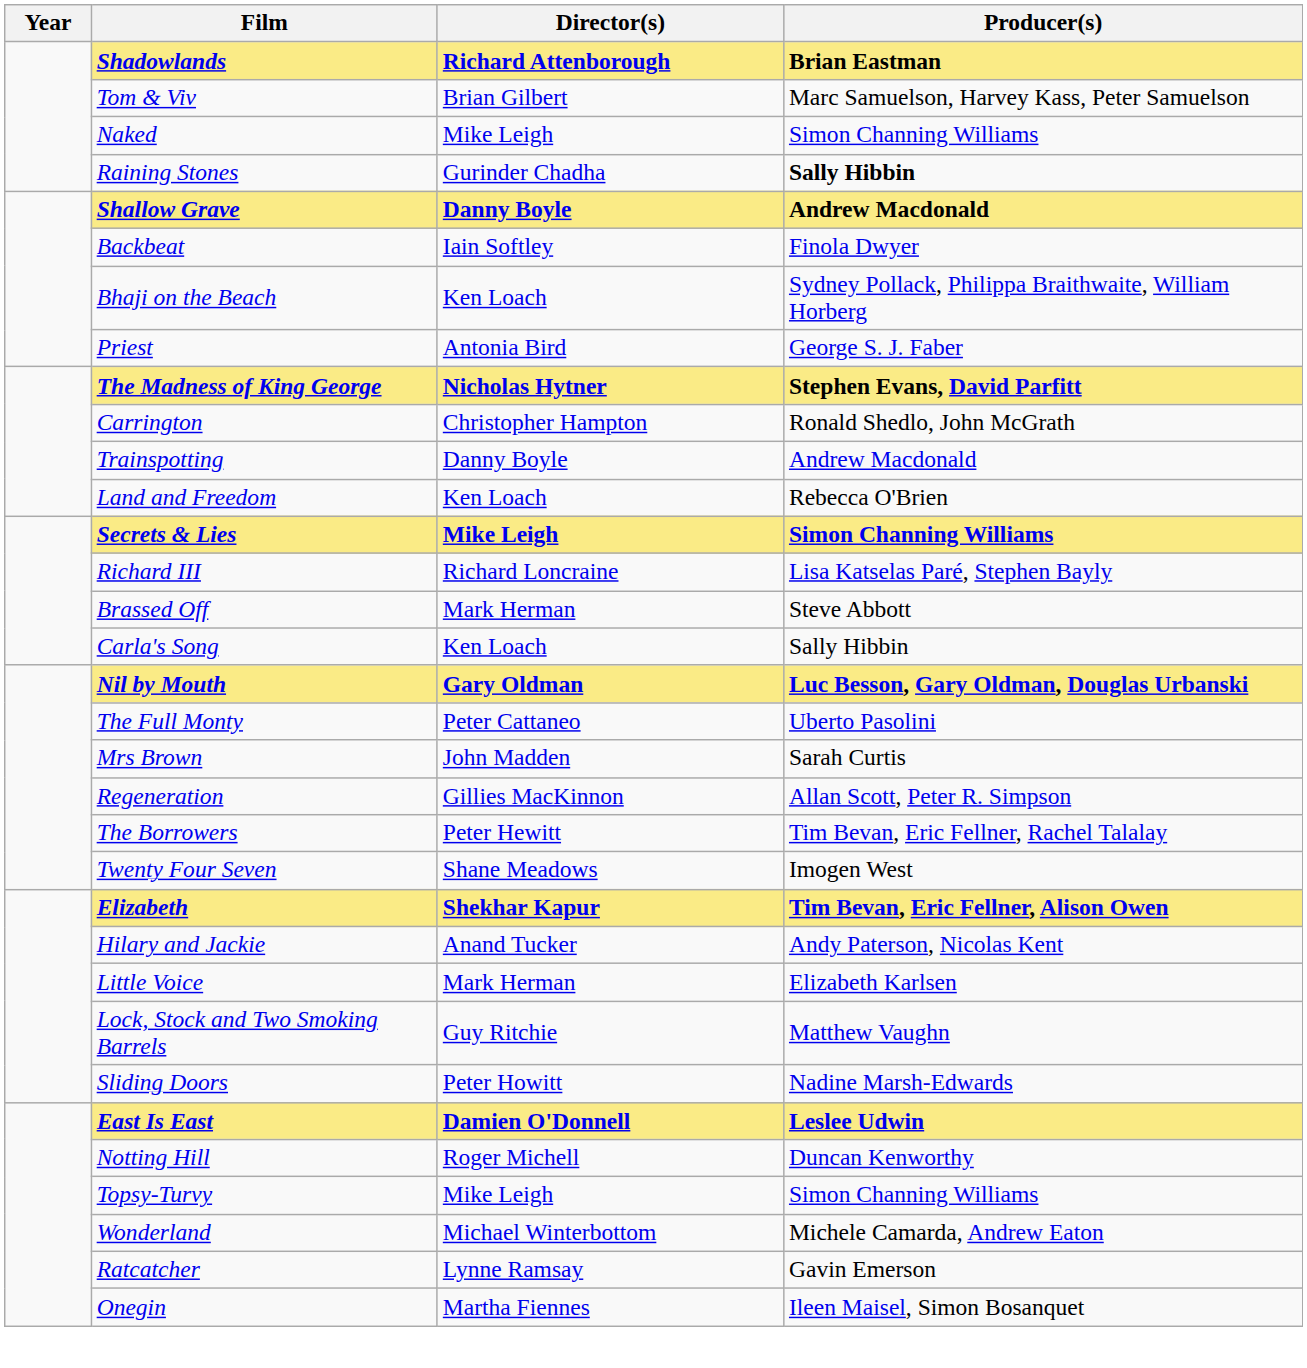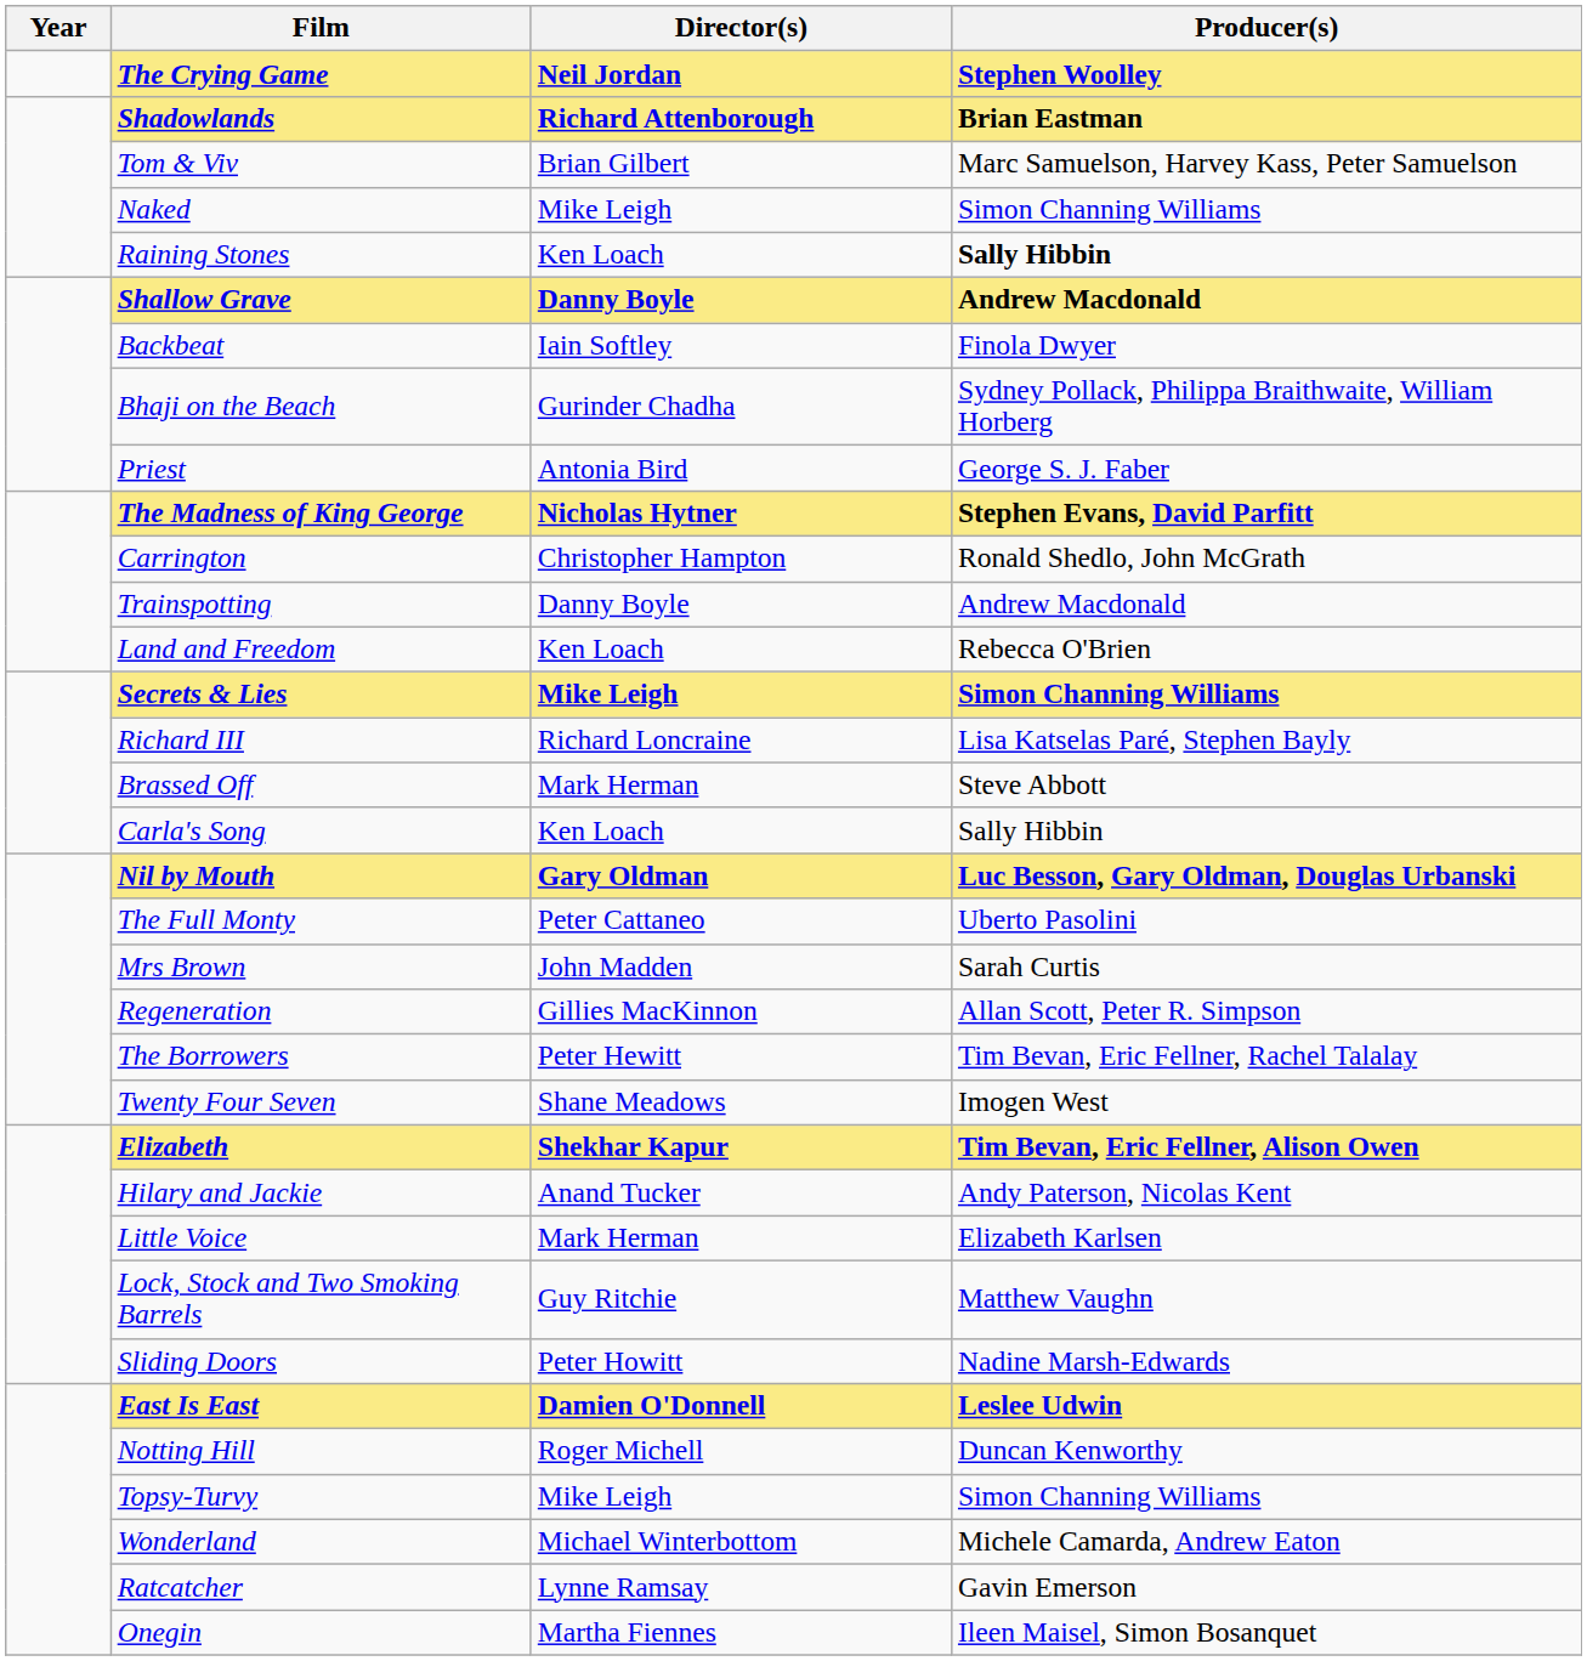 <table class="wikitable" style="width:100%;" cellpadding="5">
 <tr>
 <th style="width:5%;">Year</th>
 <th style="width:20%;">Film</th>
 <th style="width:20%;">Director(s)</th>
 <th style="width:30%;">Producer(s)</th>
+</tr>
+<tr>
+<td></td>
+<td style="background:#FAEB86"><strong><em><a href='#'>The Crying Game</a></em></strong></td>
+<td style="background:#FAEB86"><strong><a href='#'>Neil Jordan</a></strong></td>
+<td style="background:#FAEB86"><strong><a href='#'>Stephen Woolley</a></strong></td>
 </tr>
 <tr>
 <td rowspan="4"></td>
 <td style="background:#FAEB86"><strong><em><a href='#'>Shadowlands</a></em></strong></td>
 <td style="background:#FAEB86"><strong><a href='#'>Richard Attenborough</a></strong></td>
 <td style="background:#FAEB86"><strong> Brian Eastman</strong></td>
 </tr>
 <tr>
 <td><em><a href='#'>Tom & Viv</a></em></td>
 <td><a href='#'>Brian Gilbert</a></td>
 <td>Marc Samuelson, Harvey Kass, Peter Samuelson</td>
 </tr>
 <tr>
 <td><em><a href='#'>Naked</a></em></td>
 <td><a href='#'>Mike Leigh</a></td>
 <td><a href='#'>Simon Channing Williams</a></td>
 </tr>
 <tr>
 <td><em><a href='#'>Raining Stones</a></em></td>
-<td><a href='#'>Gurinder Chadha</a></td>
+<td><a href='#'>Ken Loach</a></td>
 <td><strong>Sally Hibbin</strong></td>
 </tr>
 <tr>
 <td rowspan="4"></td>
 <td style="background:#FAEB86"><strong><em><a href='#'>Shallow Grave</a></em></strong></td>
 <td style="background:#FAEB86"><strong><a href='#'>Danny Boyle</a></strong></td>
 <td style="background:#FAEB86"><strong>Andrew Macdonald</strong></td>
 </tr>
 <tr>
 <td><em><a href='#'>Backbeat</a></em></td>
 <td><a href='#'>Iain Softley</a></td>
 <td><a href='#'>Finola Dwyer</a></td>
 </tr>
 <tr>
 <td><em><a href='#'>Bhaji on the Beach</a></em></td>
-<td><a href='#'>Ken Loach</a></td>
+<td><a href='#'>Gurinder Chadha</a></td>
 <td><a href='#'>Sydney Pollack</a>, <a href='#'>Philippa Braithwaite</a>, <a href='#'>William Horberg</a></td>
 </tr>
 <tr>
 <td><em><a href='#'>Priest</a></em></td>
 <td><a href='#'>Antonia Bird</a></td>
 <td><a href='#'>George S. J. Faber</a></td>
 </tr>
 <tr>
 <td rowspan="4"></td>
 <td style="background:#FAEB86"><strong><em><a href='#'>The Madness of King George</a></em></strong></td>
 <td style="background:#FAEB86"><strong><a href='#'>Nicholas Hytner</a></strong></td>
 <td style="background:#FAEB86"><strong>Stephen Evans, <a href='#'>David Parfitt</a></strong></td>
 </tr>
 <tr>
 <td><em><a href='#'>Carrington</a></em></td>
 <td><a href='#'>Christopher Hampton</a></td>
 <td>Ronald Shedlo, John McGrath</td>
 </tr>
 <tr>
 <td><em><a href='#'>Trainspotting</a></em></td>
 <td><a href='#'>Danny Boyle</a></td>
 <td><a href='#'>Andrew Macdonald</a></td>
 </tr>
 <tr>
 <td><em><a href='#'>Land and Freedom</a></em></td>
 <td><a href='#'>Ken Loach</a></td>
 <td>Rebecca O'Brien</td>
 </tr>
 <tr>
 <td rowspan="4"></td>
 <td style="background:#FAEB86"><strong><em><a href='#'>Secrets & Lies</a></em></strong></td>
 <td style="background:#FAEB86"><strong><a href='#'>Mike Leigh</a></strong></td>
 <td style="background:#FAEB86"><strong><a href='#'>Simon Channing Williams</a></strong></td>
 </tr>
 <tr>
 <td><em><a href='#'>Richard III</a></em></td>
 <td><a href='#'>Richard Loncraine</a></td>
 <td><a href='#'>Lisa Katselas Paré</a>, <a href='#'>Stephen Bayly</a></td>
 </tr>
 <tr>
 <td><em><a href='#'>Brassed Off</a></em></td>
 <td><a href='#'>Mark Herman</a></td>
 <td>Steve Abbott</td>
 </tr>
 <tr>
 <td><em><a href='#'>Carla's Song</a></em></td>
 <td><a href='#'>Ken Loach</a></td>
 <td>Sally Hibbin</td>
 </tr>
 <tr>
 <td rowspan="6"></td>
 <td style="background:#FAEB86"><strong><em><a href='#'>Nil by Mouth</a></em></strong></td>
 <td style="background:#FAEB86"><strong><a href='#'>Gary Oldman</a></strong></td>
 <td style="background:#FAEB86"><strong><a href='#'>Luc Besson</a>, <a href='#'>Gary Oldman</a>, <a href='#'>Douglas Urbanski</a></strong></td>
 </tr>
 <tr>
 <td><em><a href='#'>The Full Monty</a></em></td>
 <td><a href='#'>Peter Cattaneo</a></td>
 <td><a href='#'>Uberto Pasolini</a></td>
 </tr>
 <tr>
 <td><em><a href='#'>Mrs Brown</a></em></td>
 <td><a href='#'>John Madden</a></td>
 <td>Sarah Curtis</td>
 </tr>
 <tr>
 <td><em><a href='#'>Regeneration</a></em></td>
 <td><a href='#'>Gillies MacKinnon</a></td>
 <td><a href='#'>Allan Scott</a>, <a href='#'>Peter R. Simpson</a></td>
 </tr>
 <tr>
 <td><em><a href='#'>The Borrowers</a></em></td>
 <td><a href='#'>Peter Hewitt</a></td>
 <td><a href='#'>Tim Bevan</a>, <a href='#'>Eric Fellner</a>, <a href='#'>Rachel Talalay</a></td>
 </tr>
 <tr>
 <td><em><a href='#'>Twenty Four Seven</a></em></td>
 <td><a href='#'>Shane Meadows</a></td>
 <td>Imogen West</td>
 </tr>
 <tr>
 <td rowspan="5"></td>
 <td style="background:#FAEB86"><strong><em><a href='#'>Elizabeth</a></em></strong></td>
 <td style="background:#FAEB86"><strong><a href='#'>Shekhar Kapur</a></strong></td>
 <td style="background:#FAEB86"><strong><a href='#'>Tim Bevan</a>, <a href='#'>Eric Fellner</a>, <a href='#'>Alison Owen</a></strong></td>
 </tr>
 <tr>
 <td><em><a href='#'>Hilary and Jackie</a></em></td>
 <td><a href='#'>Anand Tucker</a></td>
 <td><a href='#'>Andy Paterson</a>, <a href='#'>Nicolas Kent</a></td>
 </tr>
 <tr>
 <td><em><a href='#'>Little Voice</a></em></td>
 <td><a href='#'>Mark Herman</a></td>
 <td><a href='#'>Elizabeth Karlsen</a></td>
 </tr>
 <tr>
 <td><em><a href='#'>Lock, Stock and Two Smoking Barrels</a></em></td>
 <td><a href='#'>Guy Ritchie</a></td>
 <td><a href='#'>Matthew Vaughn</a></td>
 </tr>
 <tr>
 <td><em><a href='#'>Sliding Doors</a></em></td>
 <td><a href='#'>Peter Howitt</a></td>
 <td><a href='#'>Nadine Marsh-Edwards</a></td>
 </tr>
 <tr>
 <td rowspan="6"></td>
 <td style="background:#FAEB86"><strong><em><a href='#'>East Is East</a></em></strong></td>
 <td style="background:#FAEB86"><strong><a href='#'>Damien O'Donnell</a></strong></td>
 <td style="background:#FAEB86"><strong><a href='#'>Leslee Udwin</a></strong></td>
 </tr>
 <tr>
 <td><em><a href='#'>Notting Hill</a></em></td>
 <td><a href='#'>Roger Michell</a></td>
 <td><a href='#'>Duncan Kenworthy</a></td>
 </tr>
 <tr>
 <td><em><a href='#'>Topsy-Turvy</a></em></td>
 <td><a href='#'>Mike Leigh</a></td>
 <td><a href='#'>Simon Channing Williams</a></td>
 </tr>
 <tr>
 <td><em><a href='#'>Wonderland</a></em></td>
 <td><a href='#'>Michael Winterbottom</a></td>
 <td>Michele Camarda, <a href='#'>Andrew Eaton</a></td>
 </tr>
 <tr>
 <td><em><a href='#'>Ratcatcher</a></em></td>
 <td><a href='#'>Lynne Ramsay</a></td>
 <td>Gavin Emerson</td>
 </tr>
 <tr>
 <td><em><a href='#'>Onegin</a></em></td>
 <td><a href='#'>Martha Fiennes</a></td>
 <td><a href='#'>Ileen Maisel</a>, Simon Bosanquet</td>
 </tr>
 </table>
